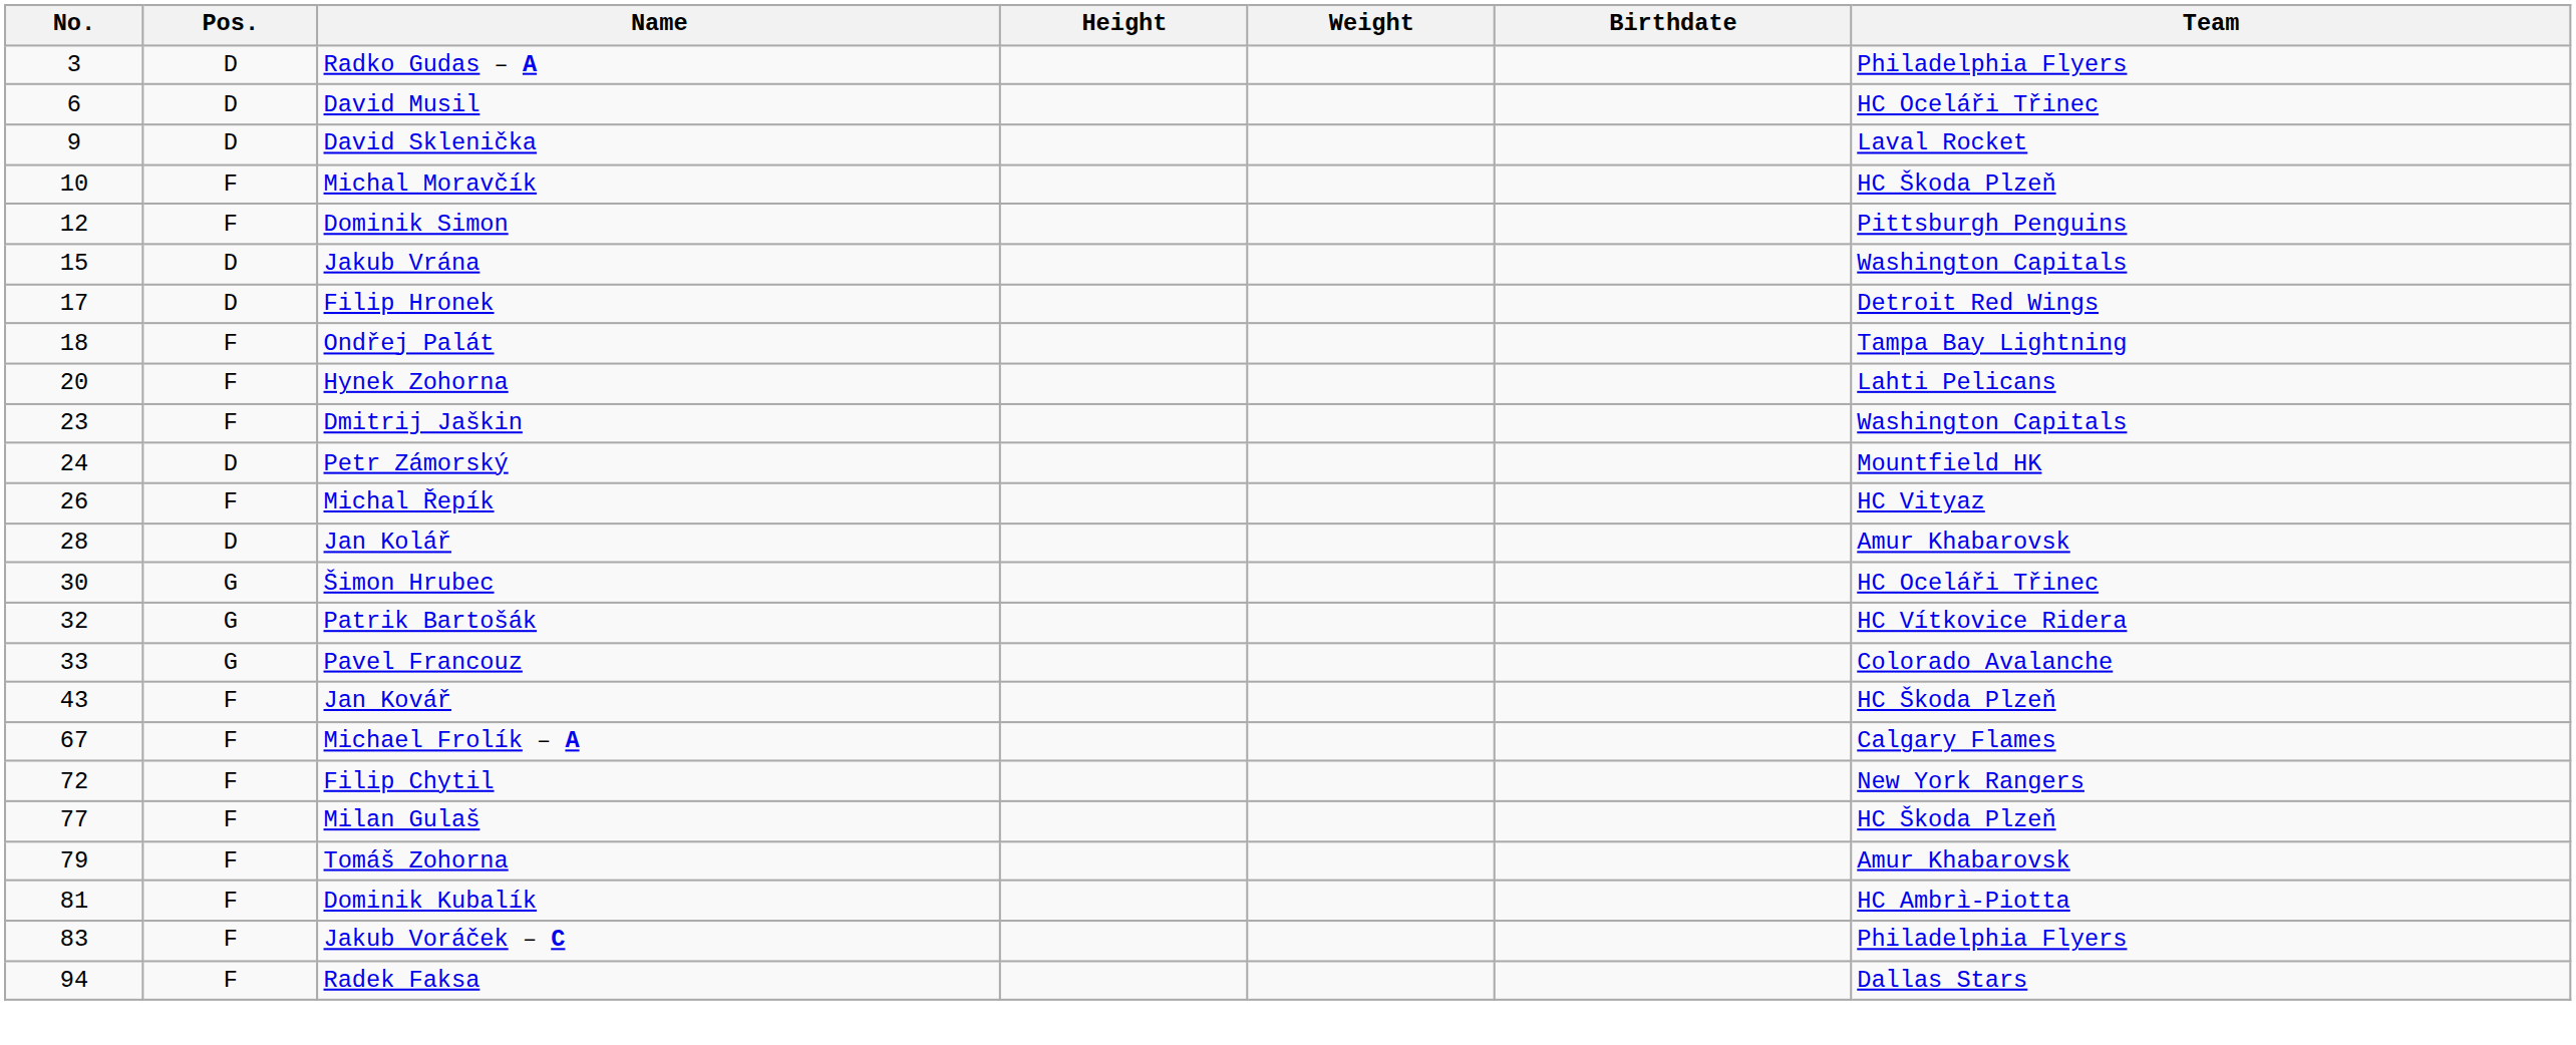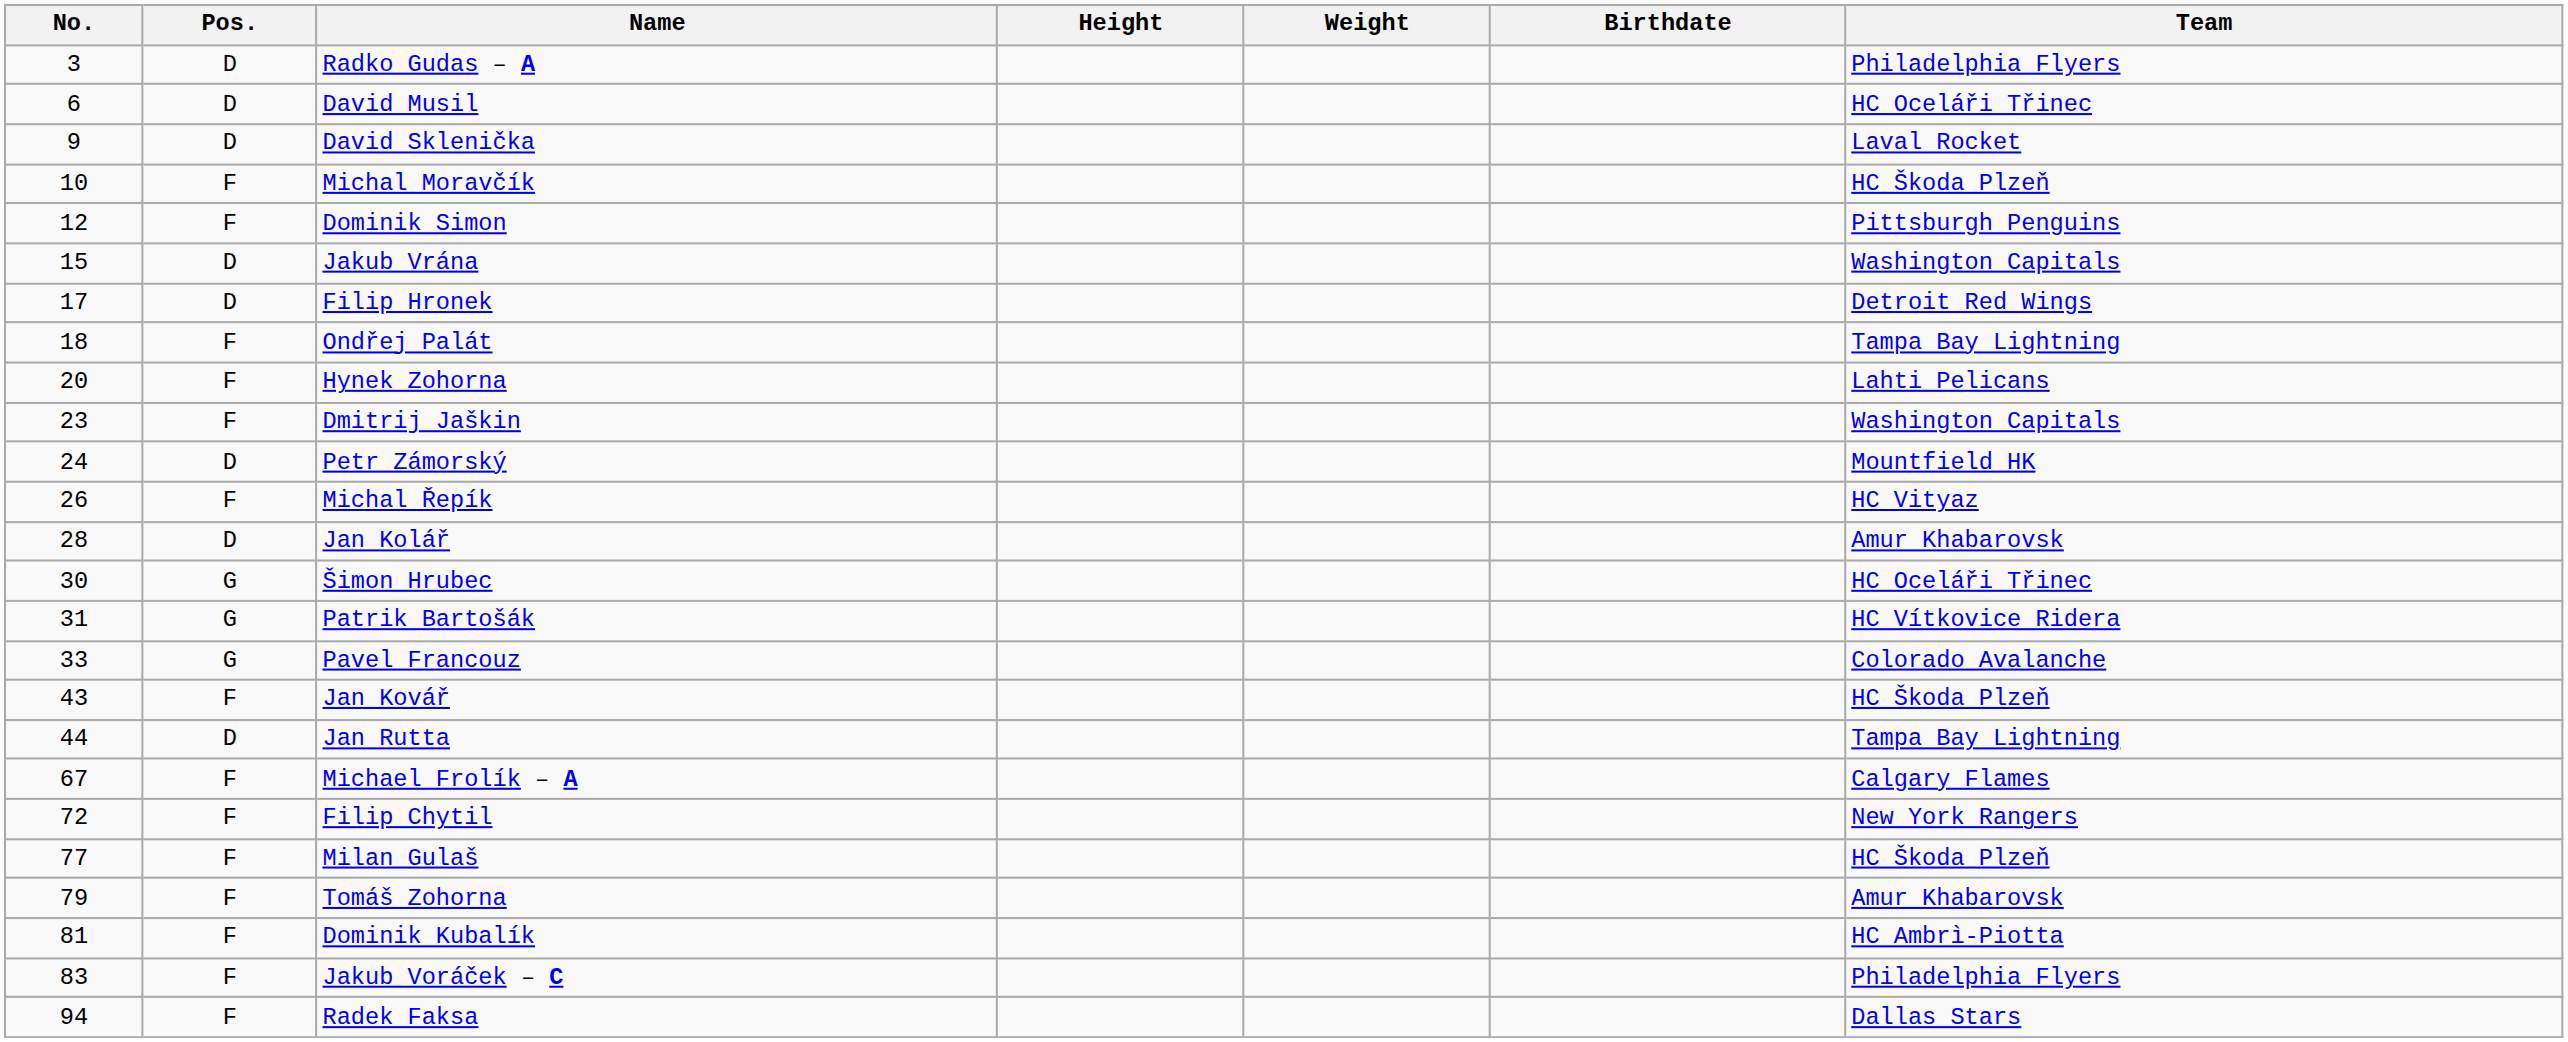 <table class="wikitable sortable" width="80%" style="font-size: 90%; text-align: center">
 <tr>
 <th>No.</th>
 <th>Pos.</th>
 <th>Name</th>
 <th>Height</th>
 <th>Weight</th>
 <th>Birthdate</th>
 <th>Team</th>
 </tr>
 <tr>
 <td>3</td>
 <td>D</td>
 <td align="left"><a href='#'>Radko Gudas</a> – <strong><a href='#'>A</a></strong></td>
 <td></td>
 <td></td>
 <td></td>
 <td style="text-align:left;"> <a href='#'>Philadelphia Flyers</a></td>
 </tr>
 <tr>
 <td>6</td>
 <td>D</td>
 <td align="left"><a href='#'>David Musil</a></td>
 <td></td>
 <td></td>
 <td></td>
 <td style="text-align:left;"> <a href='#'>HC Oceláři Třinec</a></td>
 </tr>
 <tr>
 <td>9</td>
 <td>D</td>
 <td align="left"><a href='#'>David Sklenička</a></td>
 <td></td>
 <td></td>
 <td></td>
 <td style="text-align:left;"> <a href='#'>Laval Rocket</a></td>
 </tr>
 <tr>
 <td>10</td>
 <td>F</td>
 <td align="left"><a href='#'>Michal Moravčík</a></td>
 <td></td>
 <td></td>
 <td></td>
 <td style="text-align:left;"> <a href='#'>HC Škoda Plzeň</a></td>
 </tr>
 <tr>
 <td>12</td>
 <td>F</td>
 <td align="left"><a href='#'>Dominik Simon</a></td>
 <td></td>
 <td></td>
 <td></td>
 <td style="text-align:left;"> <a href='#'>Pittsburgh Penguins</a></td>
 </tr>
 <tr>
 <td>15</td>
 <td>D</td>
 <td align="left"><a href='#'>Jakub Vrána</a></td>
 <td></td>
 <td></td>
 <td></td>
 <td style="text-align:left;"> <a href='#'>Washington Capitals</a></td>
 </tr>
 <tr>
 <td>17</td>
 <td>D</td>
 <td align="left"><a href='#'>Filip Hronek</a></td>
 <td></td>
 <td></td>
 <td></td>
 <td style="text-align:left;"> <a href='#'>Detroit Red Wings</a></td>
 </tr>
 <tr>
 <td>18</td>
 <td>F</td>
 <td align="left"><a href='#'>Ondřej Palát</a></td>
 <td></td>
 <td></td>
 <td></td>
 <td style="text-align:left;"> <a href='#'>Tampa Bay Lightning</a></td>
 </tr>
 <tr>
 <td>20</td>
 <td>F</td>
 <td align="left"><a href='#'>Hynek Zohorna</a></td>
 <td></td>
 <td></td>
 <td></td>
 <td style="text-align:left;"> <a href='#'>Lahti Pelicans</a></td>
 </tr>
 <tr>
 <td>23</td>
 <td>F</td>
 <td align="left"><a href='#'>Dmitrij Jaškin</a></td>
 <td></td>
 <td></td>
 <td></td>
 <td style="text-align:left;"> <a href='#'>Washington Capitals</a></td>
 </tr>
 <tr>
 <td>24</td>
 <td>D</td>
 <td align="left"><a href='#'>Petr Zámorský</a></td>
 <td></td>
 <td></td>
 <td></td>
 <td style="text-align:left;"> <a href='#'>Mountfield HK</a></td>
 </tr>
 <tr>
 <td>26</td>
 <td>F</td>
 <td align="left"><a href='#'>Michal Řepík</a></td>
 <td></td>
 <td></td>
 <td></td>
 <td style="text-align:left;"> <a href='#'>HC Vityaz</a></td>
 </tr>
 <tr>
 <td>28</td>
 <td>D</td>
 <td align="left"><a href='#'>Jan Kolář</a></td>
 <td></td>
 <td></td>
 <td></td>
 <td style="text-align:left;"> <a href='#'>Amur Khabarovsk</a></td>
 </tr>
 <tr>
 <td>30</td>
 <td>G</td>
 <td align="left"><a href='#'>Šimon Hrubec</a></td>
 <td></td>
 <td></td>
 <td></td>
 <td style="text-align:left;"> <a href='#'>HC Oceláři Třinec</a></td>
 </tr>
 <tr>
-<td>32</td>
+<td>31</td>
 <td>G</td>
 <td align="left"><a href='#'>Patrik Bartošák</a></td>
 <td></td>
 <td></td>
 <td></td>
 <td style="text-align:left;"> <a href='#'>HC Vítkovice Ridera</a></td>
 </tr>
 <tr>
 <td>33</td>
 <td>G</td>
 <td align="left"><a href='#'>Pavel Francouz</a></td>
 <td></td>
 <td></td>
 <td></td>
 <td style="text-align:left;"> <a href='#'>Colorado Avalanche</a></td>
 </tr>
 <tr>
 <td>43</td>
 <td>F</td>
 <td align="left"><a href='#'>Jan Kovář</a></td>
 <td></td>
 <td></td>
 <td></td>
 <td style="text-align:left;"> <a href='#'>HC Škoda Plzeň</a></td>
+</tr>
+<tr>
+<td>44</td>
+<td>D</td>
+<td align="left"><a href='#'>Jan Rutta</a></td>
+<td></td>
+<td></td>
+<td></td>
+<td style="text-align:left;"> <a href='#'>Tampa Bay Lightning</a></td>
 </tr>
 <tr>
 <td>67</td>
 <td>F</td>
 <td align="left"><a href='#'>Michael Frolík</a> – <strong><a href='#'>A</a></strong></td>
 <td></td>
 <td></td>
 <td></td>
 <td style="text-align:left;"> <a href='#'>Calgary Flames</a></td>
 </tr>
 <tr>
 <td>72</td>
 <td>F</td>
 <td align="left"><a href='#'>Filip Chytil</a></td>
 <td></td>
 <td></td>
 <td></td>
 <td style="text-align:left;"> <a href='#'>New York Rangers</a></td>
 </tr>
 <tr>
 <td>77</td>
 <td>F</td>
 <td align="left"><a href='#'>Milan Gulaš</a></td>
 <td></td>
 <td></td>
 <td></td>
 <td style="text-align:left;"> <a href='#'>HC Škoda Plzeň</a></td>
 </tr>
 <tr>
 <td>79</td>
 <td>F</td>
 <td align="left"><a href='#'>Tomáš Zohorna</a></td>
 <td></td>
 <td></td>
 <td></td>
 <td style="text-align:left;"> <a href='#'>Amur Khabarovsk</a></td>
 </tr>
 <tr>
 <td>81</td>
 <td>F</td>
 <td align="left"><a href='#'>Dominik Kubalík</a></td>
 <td></td>
 <td></td>
 <td></td>
 <td style="text-align:left;"> <a href='#'>HC Ambrì-Piotta</a></td>
 </tr>
 <tr>
 <td>83</td>
 <td>F</td>
 <td align="left"><a href='#'>Jakub Voráček</a> –  <strong><a href='#'>C</a></strong></td>
 <td></td>
 <td></td>
 <td></td>
 <td style="text-align:left;"> <a href='#'>Philadelphia Flyers</a></td>
 </tr>
 <tr>
 <td>94</td>
 <td>F</td>
 <td align="left"><a href='#'>Radek Faksa</a></td>
 <td></td>
 <td></td>
 <td></td>
 <td style="text-align:left;"> <a href='#'>Dallas Stars</a></td>
 </tr>
 </table>
